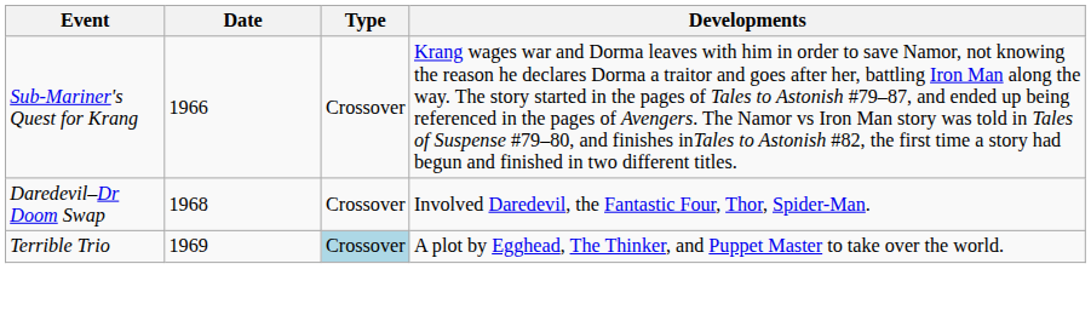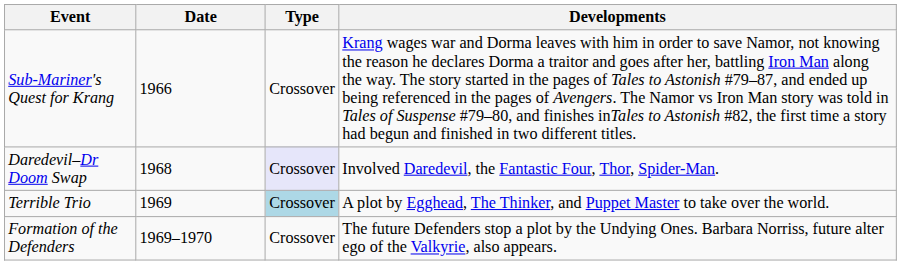 <table class="wikitable" style="width:100%;">
 <tr>
 <th width=15%>Event</th>
 <th width=15%>Date</th>
 <th width=5%>Type</th>
 <th width=70%>Developments</th>
 </tr>
 <tr>
 <td><em><a href='#'>Sub-Mariner</a>'s Quest for Krang</em></td>
 <td>1966</td>
 <td>Crossover</td>
 <td><a href='#'>Krang</a> wages war and Dorma leaves with him in order to save Namor, not knowing the reason he declares Dorma a traitor and goes after her, battling <a href='#'>Iron Man</a> along the way. The story started in the pages of <em>Tales to Astonish</em> #79–87, and ended up being referenced in the pages of <em>Avengers</em>. The Namor vs Iron Man story was told in <em>Tales of Suspense</em> #79–80, and finishes in<em>Tales to Astonish</em> #82, the first time a story had begun and finished in two different titles.</td>
 </tr>
 <tr>
 <td><em>Daredevil–<a href='#'>Dr Doom</a> Swap</em></td>
 <td>1968</td>
-<td>Crossover</td>
+<td style="background: lavender;">Crossover</td>
 <td>Involved <a href='#'>Daredevil</a>, the <a href='#'>Fantastic Four</a>, <a href='#'>Thor</a>, <a href='#'>Spider-Man</a>.</td>
 </tr>
 <tr>
 <td><em>Terrible Trio</em></td>
 <td>1969</td>
 <td style="background: lightblue;">Crossover</td>
 <td>A plot by <a href='#'>Egghead</a>, <a href='#'>The Thinker</a>, and <a href='#'>Puppet Master</a> to take over the world.</td>
 </tr>
+<tr>
+<td><em>Formation of the Defenders</em></td>
+<td>1969–1970</td>
+<td>Crossover</td>
+<td>The future Defenders stop a plot by the Undying Ones. Barbara Norriss, future alter ego of the <a href='#'>Valkyrie</a>, also appears.</td>
+</tr>
 </table>
